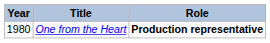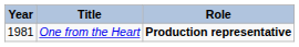 <table class="wikitable" style="font-size:95%;">
 <tr>
 <th style="background:#B0C4DE;">Year</th>
 <th style="background:#B0C4DE;">Title</th>
 <th style="background:#B0C4DE;">Role</th>
 </tr>
 <tr>
-<td>1980</td>
+<td>1981</td>
 <td><em><a href='#'>One from the Heart</a></em></td>
 <td><strong>Production representative</strong></td>
 </tr>
 </table>
